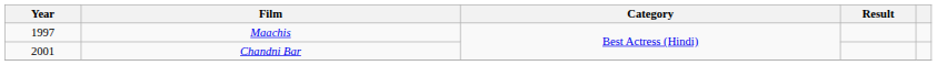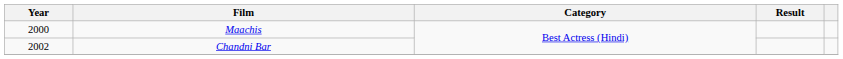 <table class="wikitable sortable" style="width:100%;">
 <tr>
 <th style="width:5%;">Year</th>
 <th style="width:25%;">Film</th>
 <th style="width:25%;">Category</th>
 <th style="width:5%;">Result</th>
 <th style="width:1%;" class="unsortable"></th>
 </tr>
 <tr>
-<td style="text-align:center;">1997</td>
+<td style="text-align:center;">2000</td>
 <td style="text-align:center;"><em><a href='#'>Maachis</a></em></td>
 <td style="text-align:center;" rowspan="2"><a href='#'>Best Actress (Hindi)</a></td>
 <td></td>
 <td style="text-align:center;"></td>
 </tr>
 <tr>
-<td style="text-align:center;">2001</td>
+<td style="text-align:center;">2002</td>
 <td style="text-align:center;"><em><a href='#'>Chandni Bar</a></em></td>
 <td></td>
 <td style="text-align:center;"></td>
 </tr>
 <tr>
 </tr>
 </table>
